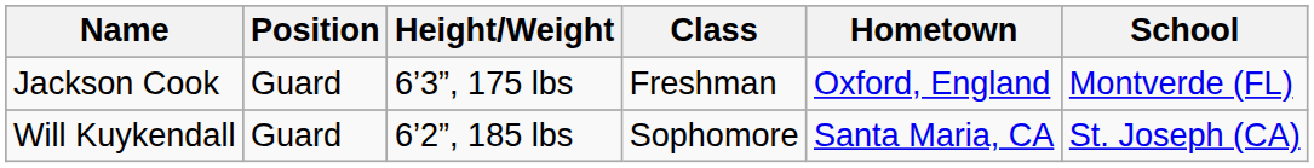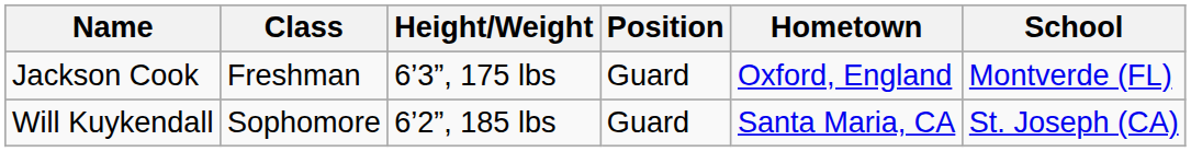 <table class="wikitable">
 <tr>
 <th>Name</th>
+<th>Class</th>
+<th>Height/Weight</th>
 <th>Position</th>
-<th>Height/Weight</th>
-<th>Class</th>
 <th>Hometown</th>
 <th>School</th>
 </tr>
 <tr>
 <td>Jackson Cook</td>
+<td>Freshman</td>
+<td>6’3”, 175 lbs</td>
 <td>Guard</td>
-<td>6’3”, 175 lbs</td>
-<td>Freshman</td>
 <td><a href='#'>Oxford, England</a></td>
 <td><a href='#'>Montverde (FL)</a></td>
 </tr>
 <tr>
 <td>Will Kuykendall</td>
+<td>Sophomore</td>
+<td>6’2”, 185 lbs</td>
 <td>Guard</td>
-<td>6’2”, 185 lbs</td>
-<td>Sophomore</td>
 <td><a href='#'>Santa Maria, CA</a></td>
 <td><a href='#'>St. Joseph (CA)</a></td>
 </tr>
 </table>
